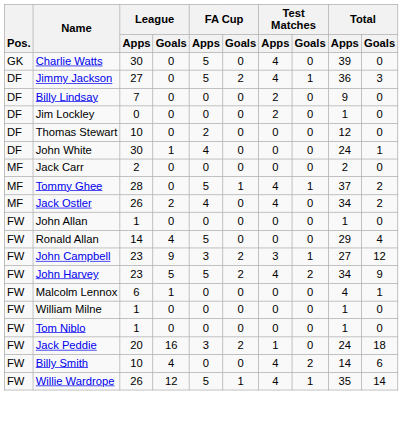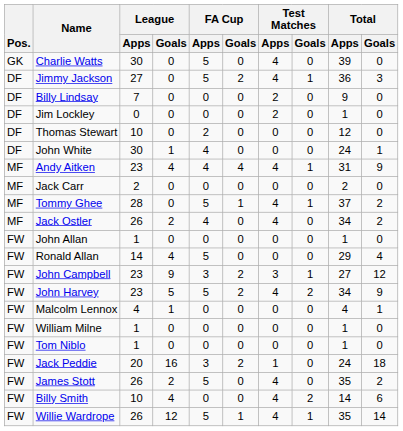 <table class="wikitable" style="text-align:center">
 <tr>
 <th rowspan="2" valign="bottom">Pos.</th>
 <th rowspan="2">Name</th>
 <th colspan="2" width="85">League</th>
 <th colspan="2" width="85">FA Cup</th>
 <th colspan="2" width="85">Test Matches</th>
 <th colspan="2" width="85">Total</th>
 </tr>
 <tr>
 <th>Apps</th>
 <th>Goals</th>
 <th>Apps</th>
 <th>Goals</th>
 <th>Apps</th>
 <th>Goals</th>
 <th>Apps</th>
 <th>Goals</th>
 </tr>
 <tr>
 <td align="left">GK</td>
 <td align="left"> <a href='#'>Charlie Watts</a></td>
 <td>30</td>
 <td>0</td>
 <td>5</td>
 <td>0</td>
 <td>4</td>
 <td>0</td>
 <td>39</td>
 <td>0</td>
 </tr>
 <tr>
 <td align="left">DF</td>
 <td align="left"> <a href='#'>Jimmy Jackson</a></td>
 <td>27</td>
 <td>0</td>
 <td>5</td>
 <td>2</td>
 <td>4</td>
 <td>1</td>
 <td>36</td>
 <td>3</td>
 </tr>
 <tr>
 <td align="left">DF</td>
 <td align="left"> <a href='#'>Billy Lindsay</a></td>
 <td>7</td>
 <td>0</td>
 <td>0</td>
 <td>0</td>
 <td>2</td>
 <td>0</td>
 <td>9</td>
 <td>0</td>
 </tr>
 <tr>
 <td align="left">DF</td>
 <td align="left"> Jim Lockley</td>
 <td>0</td>
 <td>0</td>
 <td>0</td>
 <td>0</td>
 <td>2</td>
 <td>0</td>
 <td>1</td>
 <td>0</td>
 </tr>
 <tr>
 <td align="left">DF</td>
 <td align="left"> Thomas Stewart</td>
 <td>10</td>
 <td>0</td>
 <td>2</td>
 <td>0</td>
 <td>0</td>
 <td>0</td>
 <td>12</td>
 <td>0</td>
 </tr>
 <tr>
 <td align="left">DF</td>
 <td align="left"> John White</td>
 <td>30</td>
 <td>1</td>
 <td>4</td>
 <td>0</td>
 <td>0</td>
 <td>0</td>
 <td>24</td>
 <td>1</td>
 </tr>
 <tr>
 <td align="left">MF</td>
+<td align="left"> <a href='#'>Andy Aitken</a></td>
+<td>23</td>
+<td>4</td>
+<td>4</td>
+<td>4</td>
+<td>4</td>
+<td>1</td>
+<td>31</td>
+<td>9</td>
+</tr>
+<tr>
+<td align="left">MF</td>
 <td align="left"> Jack Carr</td>
 <td>2</td>
 <td>0</td>
 <td>0</td>
 <td>0</td>
 <td>0</td>
 <td>0</td>
 <td>2</td>
 <td>0</td>
 </tr>
 <tr>
 <td align="left">MF</td>
 <td align="left"> <a href='#'>Tommy Ghee</a></td>
 <td>28</td>
 <td>0</td>
 <td>5</td>
 <td>1</td>
 <td>4</td>
 <td>1</td>
 <td>37</td>
 <td>2</td>
 </tr>
 <tr>
 <td align="left">MF</td>
 <td align="left"> <a href='#'>Jack Ostler</a></td>
 <td>26</td>
 <td>2</td>
 <td>4</td>
 <td>0</td>
 <td>4</td>
 <td>0</td>
 <td>34</td>
 <td>2</td>
 </tr>
 <tr>
 <td align="left">FW</td>
 <td align="left"> John Allan</td>
 <td>1</td>
 <td>0</td>
 <td>0</td>
 <td>0</td>
 <td>0</td>
 <td>0</td>
 <td>1</td>
 <td>0</td>
 </tr>
 <tr>
 <td align="left">FW</td>
 <td align="left"> Ronald Allan</td>
 <td>14</td>
 <td>4</td>
 <td>5</td>
 <td>0</td>
 <td>0</td>
 <td>0</td>
 <td>29</td>
 <td>4</td>
 </tr>
 <tr>
 <td align="left">FW</td>
 <td align="left"> <a href='#'>John Campbell</a></td>
 <td>23</td>
 <td>9</td>
 <td>3</td>
 <td>2</td>
 <td>3</td>
 <td>1</td>
 <td>27</td>
 <td>12</td>
 </tr>
 <tr>
 <td align="left">FW</td>
 <td align="left"> <a href='#'>John Harvey</a></td>
 <td>23</td>
 <td>5</td>
 <td>5</td>
 <td>2</td>
 <td>4</td>
 <td>2</td>
 <td>34</td>
 <td>9</td>
 </tr>
 <tr>
 <td align="left">FW</td>
 <td align="left"> Malcolm Lennox</td>
-<td>6</td>
+<td>4</td>
 <td>1</td>
 <td>0</td>
 <td>0</td>
 <td>0</td>
 <td>0</td>
 <td>4</td>
 <td>1</td>
 </tr>
 <tr>
 <td align="left">FW</td>
 <td align="left"> William Milne</td>
 <td>1</td>
 <td>0</td>
 <td>0</td>
 <td>0</td>
 <td>0</td>
 <td>0</td>
 <td>1</td>
 <td>0</td>
 </tr>
 <tr>
 <td align="left">FW</td>
 <td align="left"> <a href='#'>Tom Niblo</a></td>
 <td>1</td>
 <td>0</td>
 <td>0</td>
 <td>0</td>
 <td>0</td>
 <td>0</td>
 <td>1</td>
 <td>0</td>
 </tr>
 <tr>
 <td align="left">FW</td>
 <td align="left"> <a href='#'>Jack Peddie</a></td>
 <td>20</td>
 <td>16</td>
 <td>3</td>
 <td>2</td>
 <td>1</td>
 <td>0</td>
 <td>24</td>
 <td>18</td>
 </tr>
 <tr>
 <td align="left">FW</td>
+<td align="left"> <a href='#'>James Stott</a></td>
+<td>26</td>
+<td>2</td>
+<td>5</td>
+<td>0</td>
+<td>4</td>
+<td>0</td>
+<td>35</td>
+<td>2</td>
+</tr>
+<tr>
+<td align="left">FW</td>
 <td align="left"> <a href='#'>Billy Smith</a></td>
 <td>10</td>
 <td>4</td>
 <td>0</td>
 <td>0</td>
 <td>4</td>
 <td>2</td>
 <td>14</td>
 <td>6</td>
 </tr>
 <tr>
 <td align="left">FW</td>
 <td align="left"> <a href='#'>Willie Wardrope</a></td>
 <td>26</td>
 <td>12</td>
 <td>5</td>
 <td>1</td>
 <td>4</td>
 <td>1</td>
 <td>35</td>
 <td>14</td>
 </tr>
 </table>
